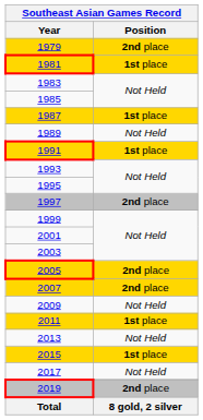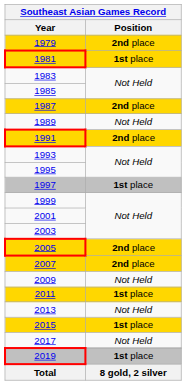 <table class="wikitable" width=30% style="text-align: center;font-size:90%;">
 <tr>
 <th colspan=9><a href='#'>Southeast Asian Games Record</a></th>
 </tr>
 <tr>
 <th width=25%>Year</th>
 <th width=30%>Position</th>
 </tr>
 <tr bgcolor=gold>
 <td> <a href='#'>1979</a></td>
 <td><strong>2nd</strong> place</td>
 </tr>
 <tr bgcolor=gold>
 <td style="border: 3px solid red"> <a href='#'>1981</a></td>
 <td><strong>1st</strong> place</td>
 </tr>
 <tr>
 <td> <a href='#'>1983</a></td>
 <td colspan=4 rowspan=2><em>Not Held</em></td>
 </tr>
 <tr>
 <td> <a href='#'>1985</a></td>
 </tr>
 <tr bgcolor=gold>
 <td> <a href='#'>1987</a></td>
-<td><strong>1st</strong> place</td>
+<td><strong>2nd</strong> place</td>
 </tr>
 <tr>
 <td> <a href='#'>1989</a></td>
 <td colspan=4><em>Not Held</em></td>
 </tr>
 <tr bgcolor=gold>
 <td style="border: 3px solid red"> <a href='#'>1991</a></td>
-<td><strong>1st</strong> place</td>
+<td><strong>2nd</strong> place</td>
 </tr>
 <tr>
 <td> <a href='#'>1993</a></td>
 <td colspan=4 rowspan=2><em>Not Held</em></td>
 </tr>
 <tr>
 <td> <a href='#'>1995</a></td>
 </tr>
 <tr bgcolor=silver>
 <td> <a href='#'>1997</a></td>
-<td><strong>2nd</strong> place</td>
+<td><strong>1st</strong> place</td>
 </tr>
 <tr>
 <td> <a href='#'>1999</a></td>
 <td colspan=4 rowspan=3><em>Not Held</em></td>
 </tr>
 <tr>
 <td> <a href='#'>2001</a></td>
 </tr>
 <tr>
 <td> <a href='#'>2003</a></td>
 </tr>
 <tr bgcolor=gold>
 <td style="border: 3px solid red"> <a href='#'>2005</a></td>
 <td><strong>2nd</strong> place</td>
 </tr>
 <tr bgcolor=gold>
 <td> <a href='#'>2007</a></td>
 <td><strong>2nd</strong> place</td>
 </tr>
 <tr>
 <td> <a href='#'>2009</a></td>
 <td colspan=4><em>Not Held</em></td>
 </tr>
 <tr bgcolor=gold>
 <td> <a href='#'>2011</a></td>
 <td colspan=4><strong>1st</strong> place</td>
 </tr>
 <tr>
 <td> <a href='#'>2013</a></td>
 <td colspan=4><em>Not Held</em></td>
 </tr>
 <tr bgcolor=gold>
 <td> <a href='#'>2015</a></td>
 <td colspan=4><strong>1st</strong> place</td>
 </tr>
 <tr>
 <td> <a href='#'>2017</a></td>
 <td colspan=4><em>Not Held</em></td>
 </tr>
 <tr>
 </tr>
 <tr bgcolor=silver>
 <td style="border: 3px solid red"> <a href='#'>2019</a></td>
-<td><strong>2nd</strong> place</td>
+<td><strong>1st</strong> place</td>
 </tr>
 <tr>
 <th><strong>Total</strong></th>
 <th>8 gold, 2 silver</th>
 </tr>
 </table>
